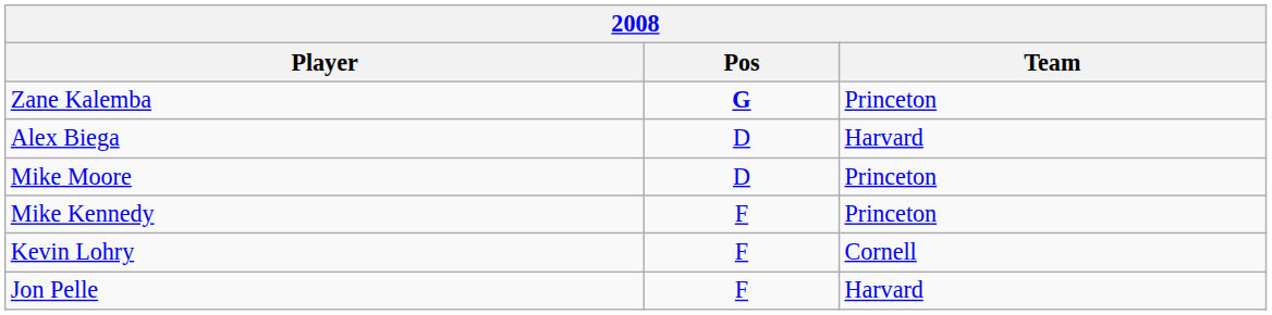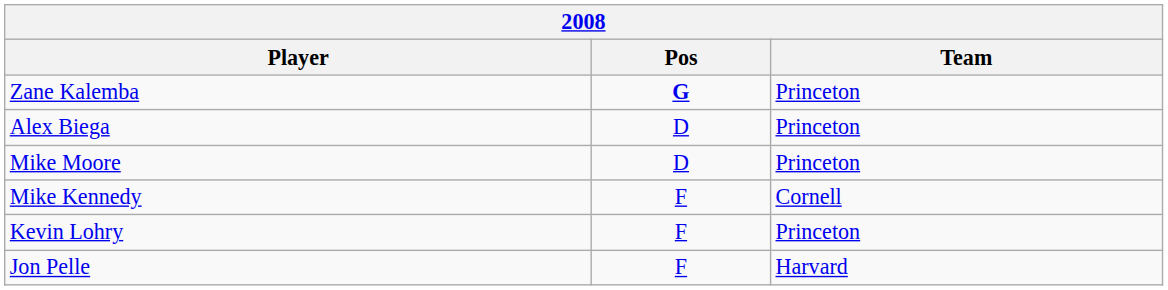 <table class="wikitable" width=95%>
 <tr>
 <th colspan=3><a href='#'>2008</a></th>
 </tr>
 <tr>
 <th>Player</th>
 <th>Pos</th>
 <th>Team</th>
 </tr>
 <tr>
 <td><a href='#'>Zane Kalemba</a></td>
 <td align=center><strong><a href='#'>G</a></strong></td>
 <td><a href='#'>Princeton</a></td>
 </tr>
 <tr>
 <td><a href='#'>Alex Biega</a></td>
 <td align=center><a href='#'>D</a></td>
-<td><a href='#'>Harvard</a></td>
+<td><a href='#'>Princeton</a></td>
 </tr>
 <tr>
 <td><a href='#'>Mike Moore</a></td>
 <td align=center><a href='#'>D</a></td>
 <td><a href='#'>Princeton</a></td>
 </tr>
 <tr>
 <td><a href='#'>Mike Kennedy</a></td>
 <td align=center><a href='#'>F</a></td>
-<td><a href='#'>Princeton</a></td>
+<td><a href='#'>Cornell</a></td>
 </tr>
 <tr>
 <td><a href='#'>Kevin Lohry</a></td>
 <td align=center><a href='#'>F</a></td>
-<td><a href='#'>Cornell</a></td>
+<td><a href='#'>Princeton</a></td>
 </tr>
 <tr>
 <td><a href='#'>Jon Pelle</a></td>
 <td align=center><a href='#'>F</a></td>
 <td><a href='#'>Harvard</a></td>
 </tr>
 </table>
